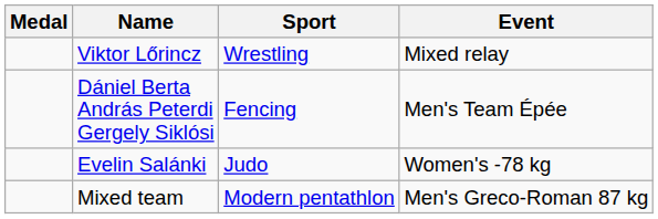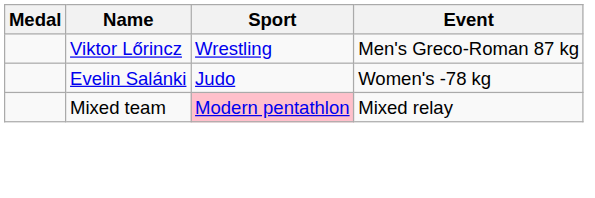 <table class="wikitable sortable" style="font-size: 95%;">
 <tr>
 <th>Medal</th>
 <th>Name</th>
 <th>Sport</th>
 <th>Event</th>
 </tr>
 <tr>
 <td></td>
 <td><a href='#'>Viktor Lőrincz</a></td>
 <td><a href='#'>Wrestling</a></td>
-<td>Mixed relay</td>
-</tr>
-<tr>
-<td></td>
-<td><a href='#'>Dániel Berta</a><br><a href='#'>András Peterdi</a><br><a href='#'>Gergely Siklósi</a></td>
-<td><a href='#'>Fencing</a></td>
-<td>Men's Team Épée</td>
+<td>Men's Greco-Roman 87 kg</td>
 </tr>
 <tr>
 <td></td>
 <td><a href='#'>Evelin Salánki</a></td>
 <td><a href='#'>Judo</a></td>
 <td>Women's -78 kg</td>
 </tr>
 <tr>
 <td></td>
 <td>Mixed team</td>
-<td><a href='#'>Modern pentathlon</a></td>
-<td>Men's Greco-Roman 87 kg</td>
+<td style="background: pink;"><a href='#'>Modern pentathlon</a></td>
+<td>Mixed relay</td>
 </tr>
 </table>
